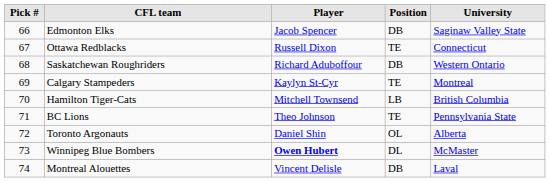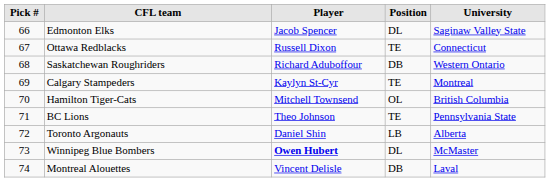 <table class="wikitable" style="width: 90%">
 <tr>
 <th style="background:#E5E5E5;" width=7%>Pick #</th>
 <th width=40% style="background:#E5E5E5;">CFL team</th>
 <th width=20% style="background:#E5E5E5;">Player</th>
 <th width=8% style="background:#E5E5E5;">Position</th>
 <th width=20% style="background:#E5E5E5;">University</th>
 </tr>
 <tr>
 <td align=center>66</td>
 <td>Edmonton Elks</td>
 <td><a href='#'>Jacob Spencer</a></td>
-<td>DB</td>
+<td>DL</td>
 <td><a href='#'>Saginaw Valley State</a></td>
 </tr>
 <tr>
 <td align=center>67</td>
 <td>Ottawa Redblacks</td>
 <td><a href='#'>Russell Dixon</a></td>
 <td>TE</td>
 <td><a href='#'>Connecticut</a></td>
 </tr>
 <tr>
 <td align=center>68</td>
 <td>Saskatchewan Roughriders</td>
 <td><a href='#'>Richard Aduboffour</a></td>
 <td>DB</td>
 <td><a href='#'>Western Ontario</a></td>
 </tr>
 <tr>
 <td align=center>69</td>
 <td>Calgary Stampeders</td>
 <td><a href='#'>Kaylyn St-Cyr</a></td>
 <td>TE</td>
 <td><a href='#'>Montreal</a></td>
 </tr>
 <tr>
 <td align=center>70</td>
 <td>Hamilton Tiger-Cats</td>
 <td><a href='#'>Mitchell Townsend</a></td>
-<td>LB</td>
+<td>OL</td>
 <td><a href='#'>British Columbia</a></td>
 </tr>
 <tr>
 <td align=center>71</td>
 <td>BC Lions</td>
 <td><a href='#'>Theo Johnson</a></td>
 <td>TE</td>
 <td><a href='#'>Pennsylvania State</a></td>
 </tr>
 <tr>
 <td align=center>72</td>
 <td>Toronto Argonauts</td>
 <td><a href='#'>Daniel Shin</a></td>
-<td>OL</td>
+<td>LB</td>
 <td><a href='#'>Alberta</a></td>
 </tr>
 <tr>
 <td align=center>73</td>
 <td>Winnipeg Blue Bombers</td>
 <td><strong><a href='#'>Owen Hubert</a></strong></td>
 <td>DL</td>
 <td><a href='#'>McMaster</a></td>
 </tr>
 <tr>
 <td align=center>74</td>
 <td>Montreal Alouettes</td>
 <td><a href='#'>Vincent Delisle</a></td>
 <td>DB</td>
 <td><a href='#'>Laval</a></td>
 </tr>
 </table>
